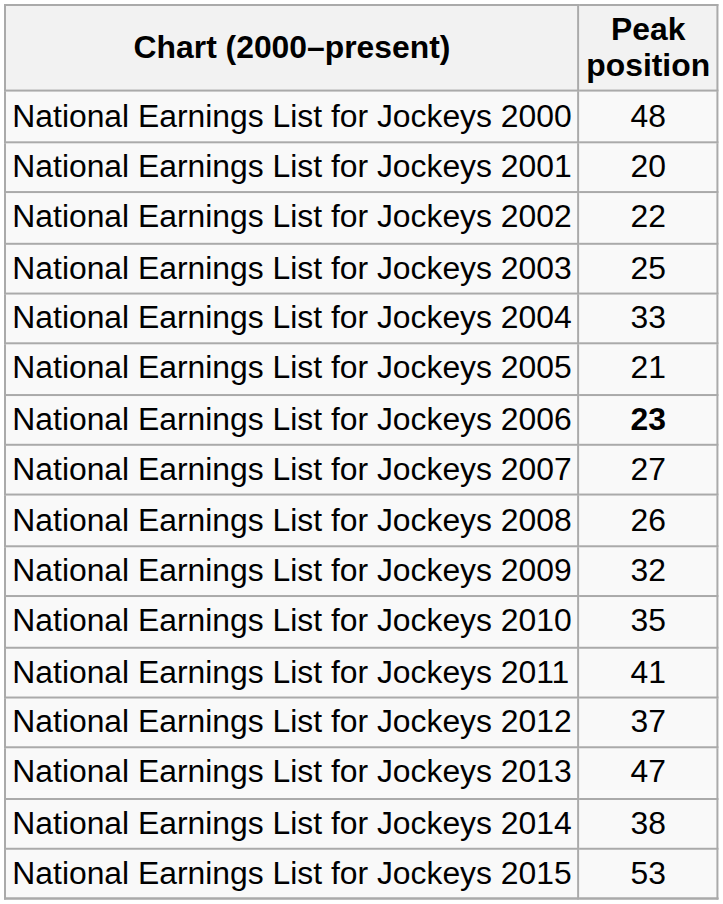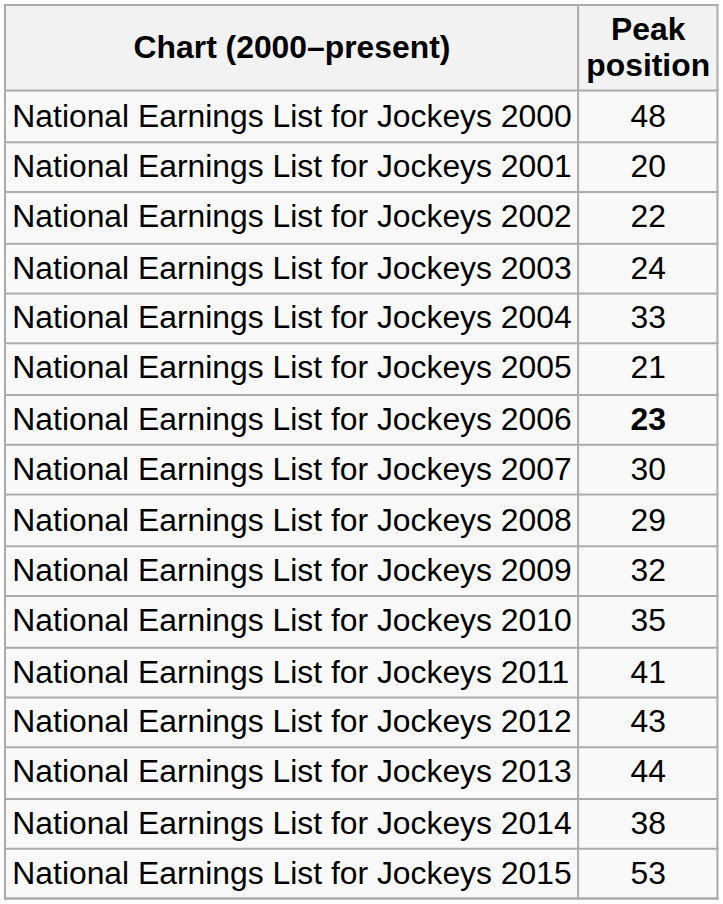 <table class="wikitable sortable">
 <tr>
 <th>Chart (2000–present)</th>
 <th>Peak<br>position</th>
 </tr>
 <tr>
 <td>National Earnings List for Jockeys 2000</td>
 <td style="text-align:center;">48</td>
 </tr>
 <tr>
 <td>National Earnings List for Jockeys 2001</td>
 <td style="text-align:center;">20</td>
 </tr>
 <tr>
 <td>National Earnings List for Jockeys 2002</td>
 <td style="text-align:center;">22</td>
 </tr>
 <tr>
 <td>National Earnings List for Jockeys 2003</td>
-<td style="text-align:center;">25</td>
+<td style="text-align:center;">24</td>
 </tr>
 <tr>
 <td>National Earnings List for Jockeys 2004</td>
 <td style="text-align:center;">33</td>
 </tr>
 <tr>
 <td>National Earnings List for Jockeys 2005</td>
 <td style="text-align:center;">21</td>
 </tr>
 <tr>
 <td>National Earnings List for Jockeys 2006</td>
 <td style="text-align:center;"><strong>23</strong></td>
 </tr>
 <tr>
 <td>National Earnings List for Jockeys 2007</td>
-<td style="text-align:center;">27</td>
+<td style="text-align:center;">30</td>
 </tr>
 <tr>
 <td>National Earnings List for Jockeys 2008</td>
-<td style="text-align:center;">26</td>
+<td style="text-align:center;">29</td>
 </tr>
 <tr>
 <td>National Earnings List for Jockeys 2009</td>
 <td style="text-align:center;">32</td>
 </tr>
 <tr>
 <td>National Earnings List for Jockeys 2010</td>
 <td style="text-align:center;">35</td>
 </tr>
 <tr>
 <td>National Earnings List for Jockeys 2011</td>
 <td style="text-align:center;">41</td>
 </tr>
 <tr>
 <td>National Earnings List for Jockeys 2012</td>
-<td style="text-align:center;">37</td>
+<td style="text-align:center;">43</td>
 </tr>
 <tr>
 <td>National Earnings List for Jockeys 2013</td>
-<td style="text-align:center;">47</td>
+<td style="text-align:center;">44</td>
 </tr>
 <tr>
 <td>National Earnings List for Jockeys 2014</td>
 <td style="text-align:center;">38</td>
 </tr>
 <tr>
 <td>National Earnings List for Jockeys 2015</td>
 <td style="text-align:center;">53</td>
 </tr>
 <tr>
 </tr>
 </table>
